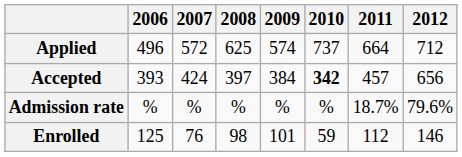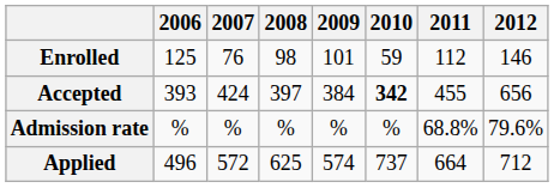 <table style="text-align:center; float:center; font-size:85%; margin-left:2em; margin:auto;"  class="wikitable">
 <tr>
 <th></th>
 <th>2006</th>
 <th>2007</th>
 <th>2008</th>
 <th>2009</th>
 <th>2010</th>
 <th>2011</th>
 <th>2012</th>
 </tr>
 <tr>
+<th>Enrolled</th>
+<td>125</td>
+<td>76</td>
+<td>98</td>
+<td>101</td>
+<td>59</td>
+<td>112</td>
+<td>146</td>
+</tr>
+<tr>
+<th>Accepted</th>
+<td>393</td>
+<td>424</td>
+<td>397</td>
+<td>384</td>
+<td><strong>342</strong></td>
+<td>455</td>
+<td>656</td>
+</tr>
+<tr>
+<th>Admission rate</th>
+<td>%</td>
+<td>%</td>
+<td>%</td>
+<td>%</td>
+<td>%</td>
+<td>68.8%</td>
+<td>79.6%</td>
+</tr>
+<tr>
 <th>Applied</th>
 <td>496</td>
 <td>572</td>
 <td>625</td>
 <td>574</td>
 <td>737</td>
 <td>664</td>
 <td>712</td>
 </tr>
-<tr>
-<th>Accepted</th>
-<td>393</td>
-<td>424</td>
-<td>397</td>
-<td>384</td>
-<td><strong>342</strong></td>
-<td>457</td>
-<td>656</td>
-</tr>
-<tr>
-<th>Admission rate</th>
-<td>%</td>
-<td>%</td>
-<td>%</td>
-<td>%</td>
-<td>%</td>
-<td>18.7%</td>
-<td>79.6%</td>
-</tr>
-<tr>
-<th>Enrolled</th>
-<td>125</td>
-<td>76</td>
-<td>98</td>
-<td>101</td>
-<td>59</td>
-<td>112</td>
-<td>146</td>
-</tr>
 </table>
